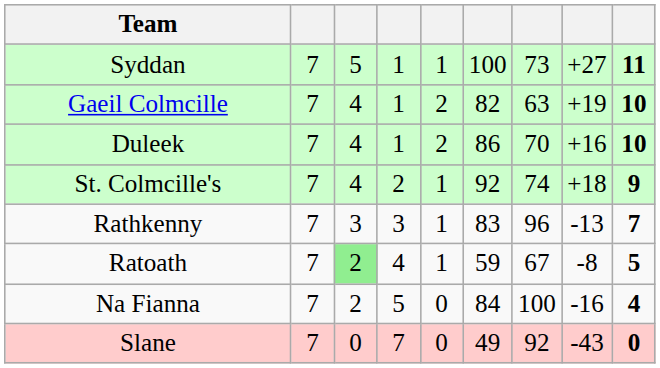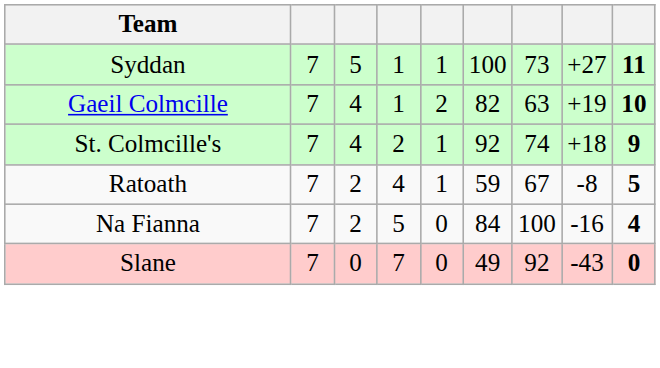 <table class="wikitable" style="text-align:center">
 <tr>
 <th width="175">Team</th>
 <th width="20"></th>
 <th width="20"></th>
 <th width="20"></th>
 <th width="20"></th>
 <th width="20"></th>
 <th width="20"></th>
 <th width="20"></th>
 <th width="20"></th>
 </tr>
 <tr style="background:#cfc;">
 <td>Syddan</td>
 <td>7</td>
 <td>5</td>
 <td>1</td>
 <td>1</td>
 <td>100</td>
 <td>73</td>
 <td>+27</td>
 <td><strong>11</strong></td>
 </tr>
 <tr style="background:#cfc;">
 <td><a href='#'>Gaeil Colmcille</a></td>
 <td>7</td>
 <td>4</td>
 <td>1</td>
 <td>2</td>
 <td>82</td>
 <td>63</td>
 <td>+19</td>
 <td><strong>10</strong></td>
 </tr>
 <tr style="background:#cfc;">
-<td>Duleek</td>
-<td>7</td>
-<td>4</td>
-<td>1</td>
-<td>2</td>
-<td>86</td>
-<td>70</td>
-<td>+16</td>
-<td><strong>10</strong></td>
-</tr>
-<tr style="background:#cfc;">
 <td>St. Colmcille's</td>
 <td>7</td>
 <td>4</td>
 <td>2</td>
 <td>1</td>
 <td>92</td>
 <td>74</td>
 <td>+18</td>
 <td><strong>9</strong></td>
 </tr>
 <tr>
-<td>Rathkenny</td>
-<td>7</td>
-<td>3</td>
-<td>3</td>
-<td>1</td>
-<td>83</td>
-<td>96</td>
-<td>-13</td>
-<td><strong>7</strong></td>
-</tr>
-<tr>
 <td>Ratoath</td>
 <td>7</td>
-<td style="background: lightgreen;">2</td>
+<td>2</td>
 <td>4</td>
 <td>1</td>
 <td>59</td>
 <td>67</td>
 <td>-8</td>
 <td><strong>5</strong></td>
 </tr>
 <tr>
 <td>Na Fianna</td>
 <td>7</td>
 <td>2</td>
 <td>5</td>
 <td>0</td>
 <td>84</td>
 <td>100</td>
 <td>-16</td>
 <td><strong>4</strong></td>
 </tr>
 <tr style="background:#fcc;">
 <td>Slane</td>
 <td>7</td>
 <td>0</td>
 <td>7</td>
 <td>0</td>
 <td>49</td>
 <td>92</td>
 <td>-43</td>
 <td><strong>0</strong></td>
 </tr>
 </table>
